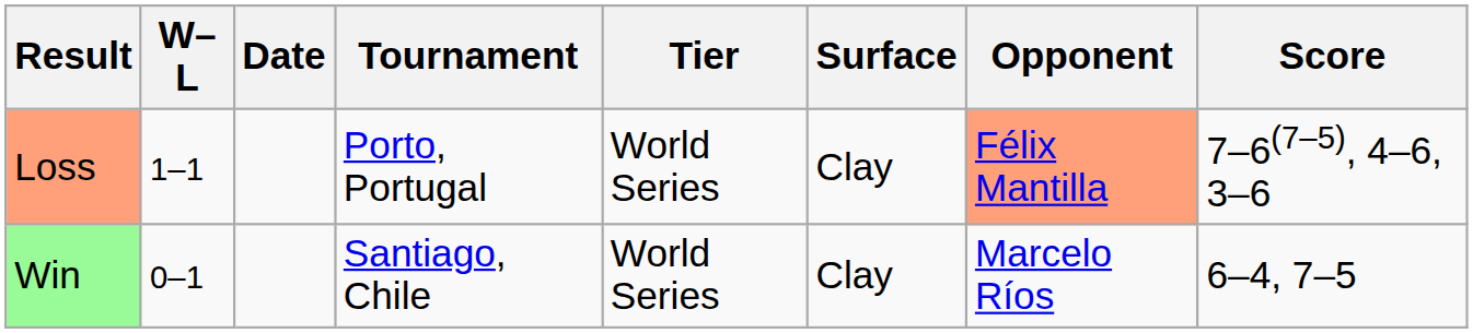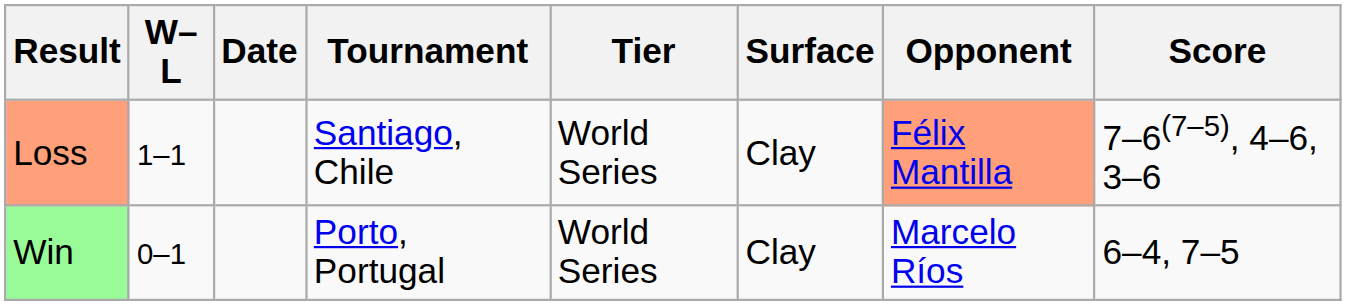 <table class="sortable wikitable">
 <tr>
 <th>Result</th>
 <th class="unsortable">W–L</th>
 <th>Date</th>
 <th>Tournament</th>
 <th>Tier</th>
 <th>Surface</th>
 <th>Opponent</th>
 <th class="unsortable">Score</th>
 </tr>
 <tr>
 <td style="background:#ffa07a;">Loss</td>
 <td><small>1–1</small></td>
 <td><a href='#'></a></td>
-<td><a href='#'>Porto</a>, Portugal</td>
+<td><a href='#'>Santiago</a>, Chile</td>
 <td>World Series</td>
 <td>Clay</td>
 <td style="background: lightsalmon;"> <a href='#'>Félix Mantilla</a></td>
 <td>7–6<sup>(7–5)</sup>, 4–6, 3–6</td>
 </tr>
 <tr>
 <td style="background:#98fb98;">Win</td>
 <td><small>0–1</small></td>
 <td><a href='#'></a></td>
-<td><a href='#'>Santiago</a>, Chile</td>
+<td><a href='#'>Porto</a>, Portugal</td>
 <td>World Series</td>
 <td>Clay</td>
 <td> <a href='#'>Marcelo Ríos</a></td>
 <td>6–4, 7–5</td>
 </tr>
 </table>
